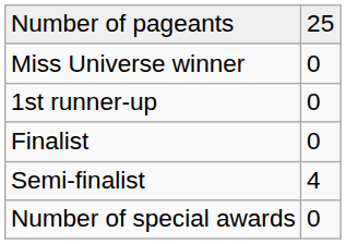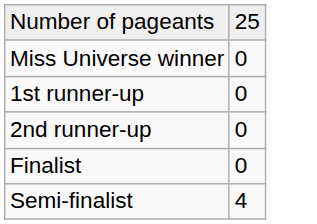 <table class="sortable wikitable">
 <tr bgcolor="#efefef">
 <td>Number of pageants</td>
 <td>25</td>
 </tr>
 <tr>
 <td>Miss Universe winner</td>
 <td>0</td>
 </tr>
 <tr>
 <td>1st runner-up</td>
 <td>0</td>
 </tr>
 <tr>
+<td>2nd runner-up</td>
+<td>0</td>
+</tr>
+<tr>
 <td>Finalist</td>
 <td>0</td>
 </tr>
 <tr>
 <td>Semi-finalist</td>
 <td>4</td>
 </tr>
-<tr>
-<td>Number of special awards</td>
-<td>0</td>
-</tr>
 </table>
